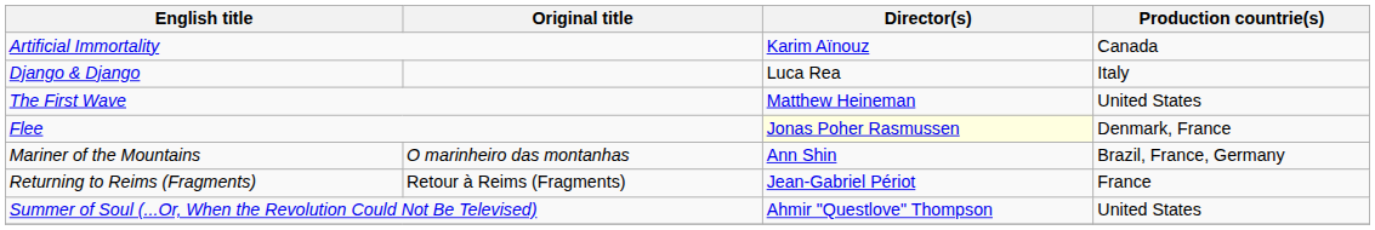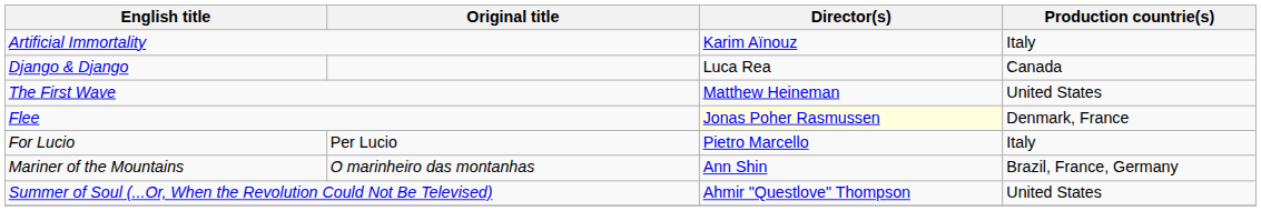 <table class="sortable wikitable" style="width:100%; margin-bottom:4px" cellpadding="5">
 <tr>
 <th scope="col">English title</th>
 <th scope="col">Original title</th>
 <th scope="col">Director(s)</th>
 <th scope="col">Production countrie(s)</th>
 </tr>
 <tr>
 <td colspan=2><em><a href='#'>Artificial Immortality</a></em></td>
 <td><a href='#'>Karim Aïnouz</a></td>
-<td>Canada</td>
+<td>Italy</td>
 </tr>
 <tr>
 <td><em><a href='#'>Django & Django</a></em></td>
 <td></td>
 <td>Luca Rea</td>
-<td>Italy</td>
+<td>Canada</td>
 </tr>
 <tr>
 <td colspan=2><em><a href='#'>The First Wave</a></em></td>
 <td><a href='#'>Matthew Heineman</a></td>
 <td>United States</td>
 </tr>
 <tr>
 <td colspan=2><em><a href='#'>Flee</a></em></td>
 <td style="background: lightyellow;"><a href='#'>Jonas Poher Rasmussen</a></td>
 <td>Denmark, France</td>
 </tr>
 <tr>
+<td><em>For Lucio</em></td>
+<td>Per Lucio</td>
+<td><a href='#'>Pietro Marcello</a></td>
+<td>Italy</td>
+</tr>
+<tr>
 <td><em>Mariner of the Mountains</em></td>
 <td><em>O marinheiro das montanhas</em></td>
 <td><a href='#'>Ann Shin</a></td>
 <td>Brazil, France, Germany</td>
-</tr>
-<tr>
-<td><em>Returning to Reims (Fragments)</em></td>
-<td>Retour à Reims (Fragments)</td>
-<td><a href='#'>Jean-Gabriel Périot</a></td>
-<td>France</td>
 </tr>
 <tr>
 <td colspan=2><em><a href='#'>Summer of Soul (...Or, When the Revolution Could Not Be Televised)</a></em></td>
 <td><a href='#'>Ahmir "Questlove" Thompson</a></td>
 <td>United States</td>
 </tr>
 <tr>
 </tr>
 </table>
